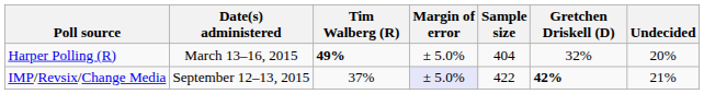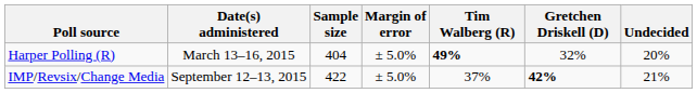 <table class="wikitable">
 <tr valign= bottom>
 <th>Poll source</th>
 <th>Date(s)<br>administered</th>
+<th>Sample<br>size</th>
+<th>Margin of<br>error</th>
 <th style="width:100px;">Tim<br>Walberg (R)</th>
-<th>Margin of<br>error</th>
-<th>Sample<br>size</th>
 <th style="width:100px;">Gretchen <br>Driskell (D)</th>
 <th>Undecided</th>
 </tr>
 <tr>
 <td><a href='#'>Harper Polling (R)</a></td>
 <td align=center>March 13–16, 2015</td>
+<td align=center>404</td>
+<td align=center>± 5.0%</td>
 <td><strong>49%</strong></td>
-<td align=center>± 5.0%</td>
-<td align=center>404</td>
 <td align=center>32%</td>
 <td align=center>20%</td>
 </tr>
 <tr>
 <td><a href='#'>IMP</a>/<a href='#'>Revsix</a>/<a href='#'>Change Media</a></td>
 <td align=center>September 12–13, 2015</td>
+<td align=center>422</td>
+<td align=center>± 5.0%</td>
 <td align=center>37%</td>
-<td align=center style="background: lavender;">± 5.0%</td>
-<td align=center>422</td>
 <td><strong>42%</strong></td>
 <td align=center>21%</td>
 </tr>
 </table>
